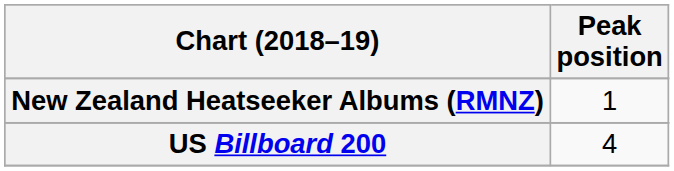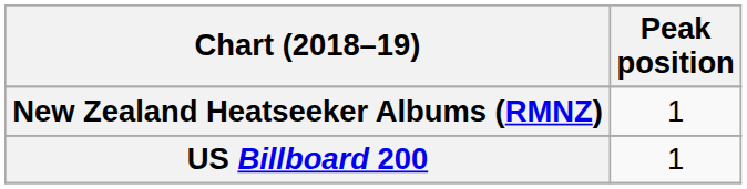 <table class="wikitable sortable plainrowheaders" style="text-align:center">
 <tr>
 <th scope="col">Chart (2018–19)</th>
 <th scope="col">Peak<br> position</th>
 </tr>
 <tr>
 </tr>
 <tr>
 </tr>
 <tr>
 <th scope="row">New Zealand Heatseeker Albums (<a href='#'>RMNZ</a>)</th>
 <td>1</td>
 </tr>
 <tr>
 </tr>
 <tr>
 </tr>
 <tr>
 </tr>
 <tr>
 <th scope="row">US <a href='#'><em>Billboard</em> 200</a></th>
-<td>4</td>
+<td>1</td>
 </tr>
 <tr>
 </tr>
 </table>
